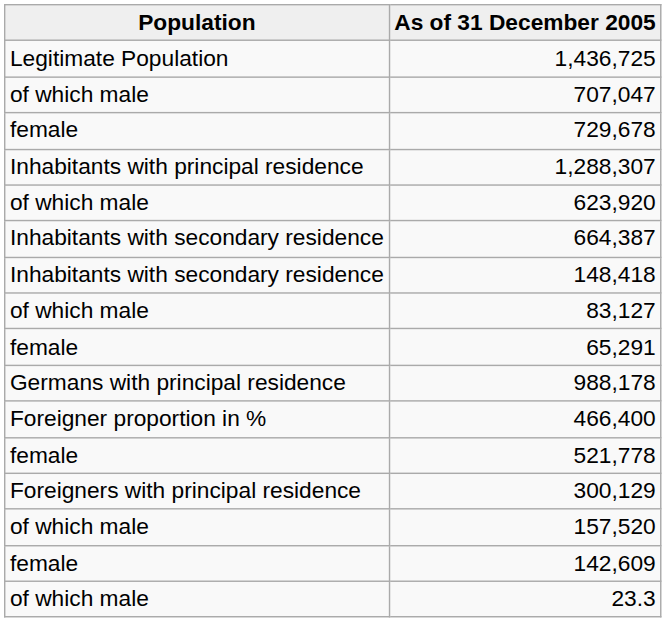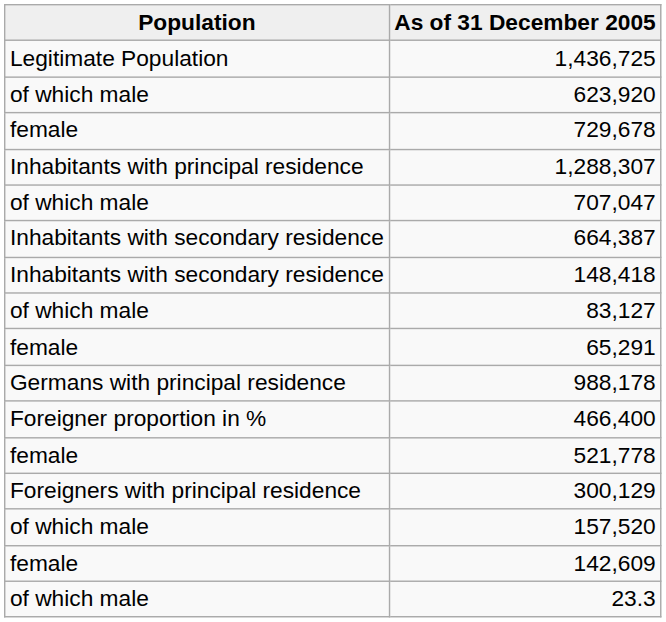 <table class="wikitable">
 <tr>
 <th style="background:#efefef;" align="left">Population</th>
 <th style="background:#efefef;">As of 31 December 2005</th>
 </tr>
 <tr ---->
 <td>Legitimate Population</td>
 <td align="right">1,436,725</td>
 </tr>
 <tr ---->
 <td>of which male</td>
-<td align="right">707,047</td>
+<td align="right">623,920</td>
 </tr>
 <tr ---->
 <td>female</td>
 <td align="right">729,678</td>
 </tr>
 <tr ---->
 <td>Inhabitants with principal residence</td>
 <td align="right">1,288,307</td>
 </tr>
 <tr ---->
 <td>of which male</td>
-<td align="right">623,920</td>
+<td align="right">707,047</td>
 </tr>
 <tr ---->
 <td>Inhabitants with secondary residence</td>
 <td align="right">664,387</td>
 </tr>
 <tr ---->
 <td>Inhabitants with secondary residence</td>
 <td align="right">148,418</td>
 </tr>
 <tr ---->
 <td>of which male</td>
 <td align="right">83,127</td>
 </tr>
 <tr ---->
 <td>female</td>
 <td align="right">65,291</td>
 </tr>
 <tr ---->
 <td>Germans with principal residence</td>
 <td align="right">988,178</td>
 </tr>
 <tr ---->
 <td>Foreigner proportion in %</td>
 <td align="right">466,400</td>
 </tr>
 <tr ---->
 <td>female</td>
 <td align="right">521,778</td>
 </tr>
 <tr ---->
 <td>Foreigners with principal residence</td>
 <td align="right">300,129</td>
 </tr>
 <tr ---->
 <td>of which male</td>
 <td align="right">157,520</td>
 </tr>
 <tr ---->
 <td>female</td>
 <td align="right">142,609</td>
 </tr>
 <tr ---->
 <td>of which male</td>
 <td align="right">23.3</td>
 </tr>
 </table>
